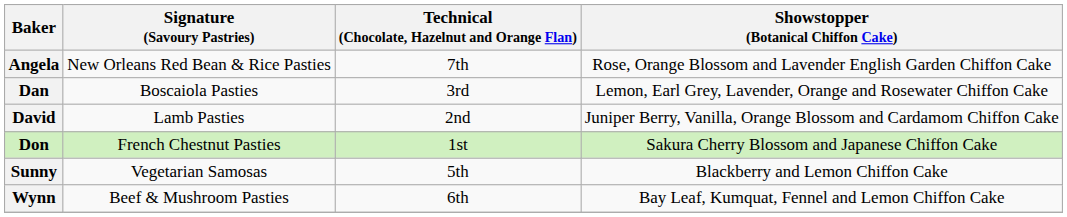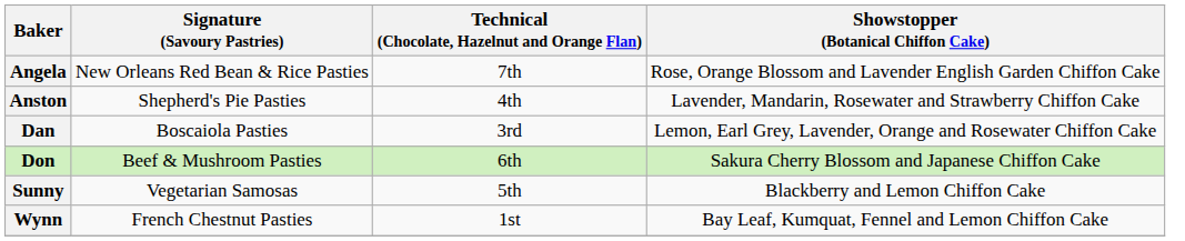 <table class="wikitable sortable" style="text-align:center">
 <tr>
 <th>Baker</th>
 <th class="unsortable">Signature<br><small>(Savoury Pastries)</small></th>
 <th>Technical<br><small>(Chocolate, Hazelnut and Orange <a href='#'>Flan</a>)</small></th>
 <th class="unsortable">Showstopper<br><small>(Botanical Chiffon <a href='#'>Cake</a>)</small></th>
 </tr>
 <tr>
 <th>Angela</th>
 <td>New Orleans Red Bean & Rice Pasties</td>
 <td>7th</td>
 <td>Rose, Orange Blossom and Lavender English Garden Chiffon Cake</td>
 </tr>
 <tr>
+<th>Anston</th>
+<td>Shepherd's Pie Pasties</td>
+<td>4th</td>
+<td>Lavender, Mandarin, Rosewater and Strawberry Chiffon Cake</td>
+</tr>
+<tr>
 <th>Dan</th>
 <td>Boscaiola Pasties</td>
 <td>3rd</td>
 <td>Lemon, Earl Grey, Lavender, Orange and Rosewater Chiffon Cake</td>
 </tr>
-<tr>
-<th>David</th>
-<td>Lamb Pasties</td>
-<td>2nd</td>
-<td>Juniper Berry, Vanilla, Orange Blossom and Cardamom Chiffon Cake</td>
-</tr>
 <tr style="background:#d0f0c0;">
 <th style="background:#d0f0c0;">Don</th>
-<td>French Chestnut Pasties</td>
-<td>1st</td>
+<td>Beef & Mushroom Pasties</td>
+<td>6th</td>
 <td>Sakura Cherry Blossom and Japanese Chiffon Cake</td>
 </tr>
 <tr>
 <th>Sunny</th>
 <td>Vegetarian Samosas</td>
 <td>5th</td>
 <td>Blackberry and Lemon Chiffon Cake</td>
 </tr>
 <tr>
 <th>Wynn</th>
-<td>Beef & Mushroom Pasties</td>
-<td>6th</td>
+<td>French Chestnut Pasties</td>
+<td>1st</td>
 <td>Bay Leaf, Kumquat, Fennel and Lemon Chiffon Cake</td>
 </tr>
 <tr>
 </tr>
 </table>
